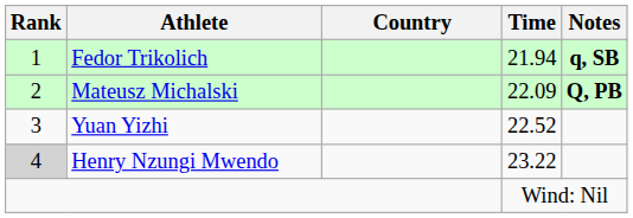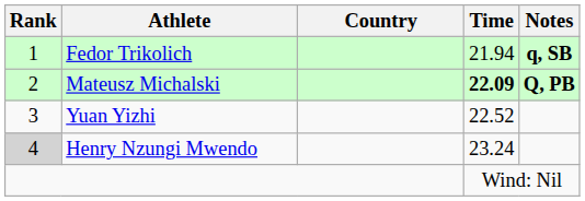 <table class="wikitable sortable" style="text-align:center">
 <tr>
 <th>Rank</th>
 <th style="width:180px">Athlete</th>
 <th style="width:125px">Country</th>
 <th>Time</th>
 <th>Notes</th>
 </tr>
 <tr style="background:#cfc;">
 <td>1</td>
 <td style="text-align:left;"><a href='#'>Fedor Trikolich</a></td>
 <td style="text-align:left;"></td>
 <td>21.94</td>
 <td><strong>q, SB</strong></td>
 </tr>
 <tr style="background:#cfc;">
 <td>2</td>
 <td style="text-align:left;"><a href='#'>Mateusz Michalski</a></td>
 <td style="text-align:left;"></td>
-<td>22.09</td>
+<td><strong>22.09</strong></td>
 <td><strong>Q, PB</strong></td>
 </tr>
 <tr>
 <td>3</td>
 <td style="text-align:left;"><a href='#'>Yuan Yizhi</a></td>
 <td style="text-align:left;"></td>
 <td>22.52</td>
 <td></td>
 </tr>
 <tr>
 <td style="background: lightgrey;">4</td>
 <td style="text-align:left;"><a href='#'>Henry Nzungi Mwendo</a></td>
 <td style="text-align:left;"></td>
-<td>23.22</td>
+<td>23.24</td>
 <td></td>
 </tr>
 <tr class="sortbottom">
 <td colspan="3"></td>
 <td colspan="2">Wind: Nil</td>
 </tr>
 </table>
